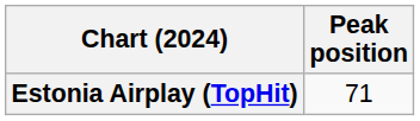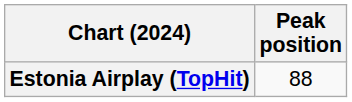 <table class="wikitable plainrowheaders">
 <tr>
 <th>Chart (2024)</th>
 <th>Peak<br>position</th>
 </tr>
 <tr>
 <th scope="row">Estonia Airplay (<a href='#'>TopHit</a>)</th>
-<td align="center">71</td>
+<td align="center">88</td>
 </tr>
 </table>
